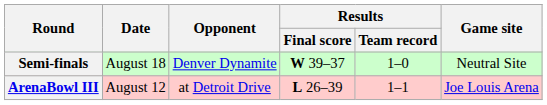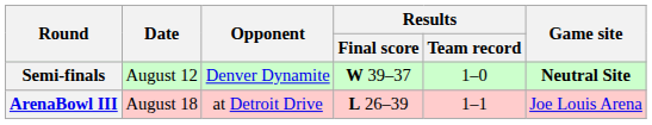 <table class="wikitable" style="font-size: 92%;" "align=center">
 <tr>
 <th rowspan="2">Round</th>
 <th rowspan="2">Date</th>
 <th rowspan="2">Opponent</th>
 <th colspan="2">Results</th>
 <th rowspan="2">Game site</th>
 </tr>
 <tr>
 <th>Final score</th>
 <th>Team record</th>
 </tr>
 <tr style="background:#cfc">
 <th>Semi-finals</th>
-<td style="text-align:center;">August 18</td>
+<td style="text-align:center;">August 12</td>
 <td style="text-align:center;"><a href='#'>Denver Dynamite</a></td>
 <td style="text-align:center;"><strong>W</strong> 39–37</td>
 <td style="text-align:center;">1–0</td>
-<td style="text-align:center;">Neutral Site</td>
+<td style="text-align:center;"><strong>Neutral Site</strong></td>
 </tr>
 <tr style="background:#fcc">
 <th><a href='#'>ArenaBowl III</a></th>
-<td style="text-align:center;">August 12</td>
+<td style="text-align:center;">August 18</td>
 <td style="text-align:center;">at <a href='#'>Detroit Drive</a></td>
 <td style="text-align:center;"><strong>L</strong> 26–39</td>
 <td style="text-align:center;">1–1</td>
 <td style="text-align:center;"><a href='#'>Joe Louis Arena</a></td>
 </tr>
 </table>
